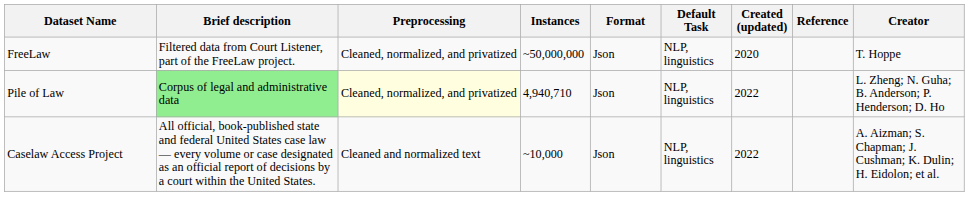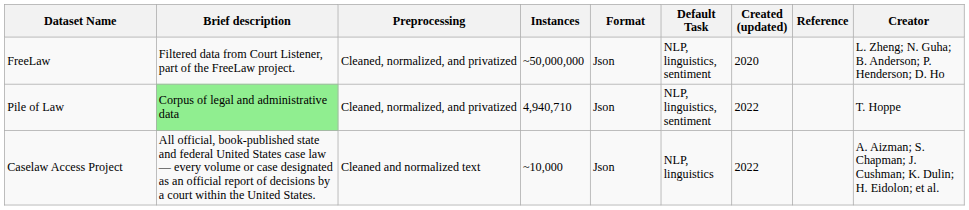 <table class="wikitable sortable" style="width: 100%">
 <tr>
 <th scope="col" style="width: 15%;">Dataset Name</th>
 <th scope="col" style="width: 18%;">Brief description</th>
 <th scope="col" style="width: 18%;">Preprocessing</th>
 <th scope="col" style="width: 6%;">Instances</th>
 <th scope="col" style="width: 7%;">Format</th>
 <th scope="col" style="width: 7%;">Default Task</th>
 <th scope="col" style="width: 6%;">Created (updated)</th>
 <th scope="col" style="width: 6%;">Reference</th>
 <th scope="col" style="width: 11%;">Creator</th>
 </tr>
 <tr>
 <td>FreeLaw</td>
 <td>Filtered data from Court Listener, part of the FreeLaw project.</td>
 <td>Cleaned, normalized, and privatized</td>
 <td>~50,000,000</td>
 <td>Json</td>
-<td>NLP, linguistics</td>
+<td>NLP, linguistics, sentiment</td>
 <td>2020</td>
 <td></td>
-<td>T. Hoppe</td>
+<td>L. Zheng; N. Guha; B. Anderson; P. Henderson; D. Ho</td>
 </tr>
 <tr>
 <td>Pile of Law</td>
 <td style="background: lightgreen;">Corpus of legal and administrative data</td>
-<td style="background: lightyellow;">Cleaned, normalized, and privatized</td>
+<td>Cleaned, normalized, and privatized</td>
 <td>4,940,710</td>
 <td>Json</td>
-<td>NLP, linguistics</td>
+<td>NLP, linguistics, sentiment</td>
 <td>2022</td>
 <td></td>
-<td>L. Zheng; N. Guha; B. Anderson; P. Henderson; D. Ho</td>
+<td>T. Hoppe</td>
 </tr>
 <tr>
 <td>Caselaw Access Project</td>
 <td>All official, book-published state and federal United States case law — every volume or case designated as an official report of decisions by a court within the United States.</td>
 <td>Cleaned and normalized text</td>
 <td>~10,000</td>
 <td>Json</td>
 <td>NLP, linguistics</td>
 <td>2022</td>
 <td></td>
 <td>A. Aizman; S. Chapman; J. Cushman; K. Dulin; H. Eidolon; et al.</td>
 </tr>
 </table>
